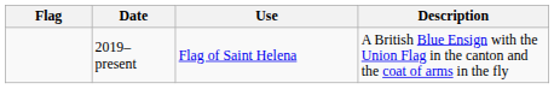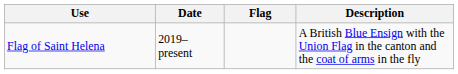 <table class="wikitable">
 <tr>
+<th width="250">Use</th>
+<th width="100">Date</th>
 <th width="110">Flag</th>
-<th width="100">Date</th>
-<th width="250">Use</th>
 <th width="250">Description</th>
 </tr>
 <tr>
+<td><a href='#'>Flag of Saint Helena</a></td>
+<td>2019–present</td>
 <td></td>
-<td>2019–present</td>
-<td><a href='#'>Flag of Saint Helena</a></td>
 <td>A British <a href='#'>Blue Ensign</a> with the <a href='#'>Union Flag</a> in the canton and the <a href='#'>coat of arms</a> in the fly</td>
 </tr>
 </table>
